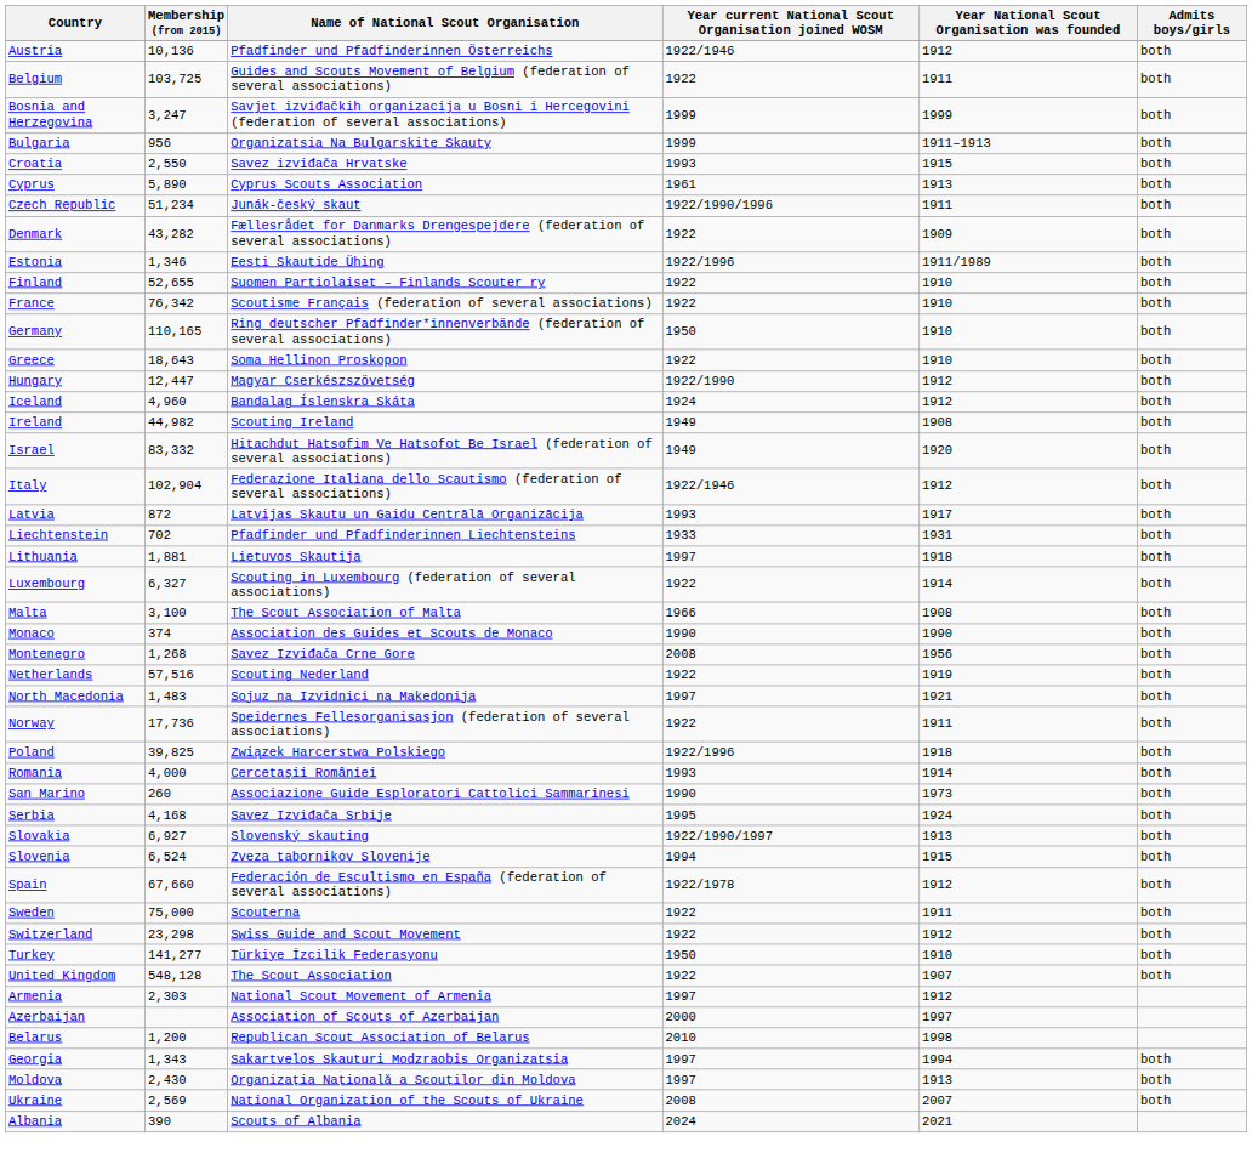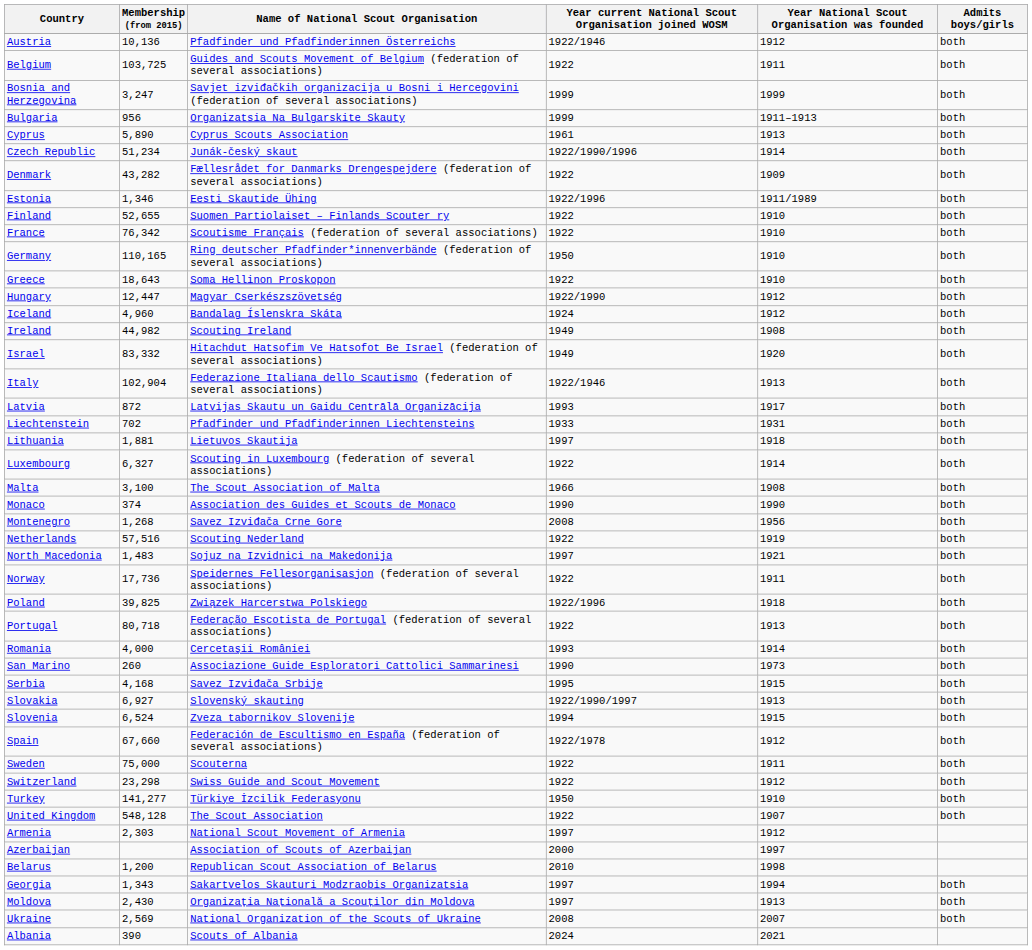 <table class="wikitable sortable" width=100%>
 <tr bgcolor=#ddddff>
 <th>Country</th>
 <th>Membership <br><small>(from 2015)</small> </th>
 <th>Name of National Scout Organisation</th>
 <th>Year current National Scout Organisation joined WOSM </th>
 <th>Year National Scout Organisation was founded </th>
 <th>Admits boys/girls</th>
 </tr>
 <tr>
 </tr>
 <tr>
 <td><a href='#'>Austria</a></td>
 <td>10,136</td>
 <td><a href='#'>Pfadfinder und Pfadfinderinnen Österreichs</a></td>
 <td>1922/1946</td>
 <td>1912</td>
 <td>both</td>
 </tr>
 <tr>
 <td><a href='#'>Belgium</a></td>
 <td>103,725</td>
 <td><a href='#'>Guides and Scouts Movement of Belgium</a> (federation of several associations)</td>
 <td>1922</td>
 <td>1911</td>
 <td>both</td>
 </tr>
 <tr>
 <td><a href='#'>Bosnia and Herzegovina</a></td>
 <td>3,247</td>
 <td><a href='#'>Savjet izviđačkih organizacija u Bosni i Hercegovini</a> (federation of several associations)</td>
 <td>1999</td>
 <td>1999</td>
 <td>both</td>
 </tr>
 <tr>
 <td><a href='#'>Bulgaria</a></td>
 <td>956</td>
 <td><a href='#'>Organizatsia Na Bulgarskite Skauty</a></td>
 <td>1999</td>
 <td>1911–1913</td>
 <td>both</td>
 </tr>
 <tr>
-<td><a href='#'>Croatia</a></td>
-<td>2,550</td>
-<td><a href='#'>Savez izviđača Hrvatske</a></td>
-<td>1993</td>
-<td>1915</td>
-<td>both</td>
-</tr>
-<tr>
 <td><a href='#'>Cyprus</a></td>
 <td>5,890</td>
 <td><a href='#'>Cyprus Scouts Association</a></td>
 <td>1961</td>
 <td>1913</td>
 <td>both</td>
 </tr>
 <tr>
 <td><a href='#'>Czech Republic</a></td>
 <td>51,234</td>
 <td><a href='#'>Junák-český skaut</a></td>
 <td>1922/1990/1996</td>
-<td>1911</td>
+<td>1914</td>
 <td>both</td>
 </tr>
 <tr>
 <td><a href='#'>Denmark</a></td>
 <td>43,282</td>
 <td><a href='#'>Fællesrådet for Danmarks Drengespejdere</a> (federation of several associations)</td>
 <td>1922</td>
 <td>1909</td>
 <td>both</td>
 </tr>
 <tr>
 <td><a href='#'>Estonia</a></td>
 <td>1,346</td>
 <td><a href='#'>Eesti Skautide Ühing</a></td>
 <td>1922/1996</td>
 <td>1911/1989</td>
 <td>both</td>
 </tr>
 <tr>
 <td><a href='#'>Finland</a></td>
 <td>52,655</td>
 <td><a href='#'>Suomen Partiolaiset – Finlands Scouter ry</a></td>
 <td>1922</td>
 <td>1910</td>
 <td>both</td>
 </tr>
 <tr>
 <td><a href='#'>France</a></td>
 <td>76,342</td>
 <td><a href='#'>Scoutisme Français</a> (federation of several associations)</td>
 <td>1922</td>
 <td>1910</td>
 <td>both</td>
 </tr>
 <tr>
 <td><a href='#'>Germany</a></td>
 <td>110,165</td>
 <td><a href='#'>Ring deutscher Pfadfinder*innenverbände</a> (federation of several associations)</td>
 <td>1950</td>
 <td>1910</td>
 <td>both</td>
 </tr>
 <tr>
 <td><a href='#'>Greece</a></td>
 <td>18,643</td>
 <td><a href='#'>Soma Hellinon Proskopon</a></td>
 <td>1922</td>
 <td>1910</td>
 <td>both</td>
 </tr>
 <tr>
 <td><a href='#'>Hungary</a></td>
 <td>12,447</td>
 <td><a href='#'>Magyar Cserkészszövetség</a></td>
 <td>1922/1990</td>
 <td>1912</td>
 <td>both</td>
 </tr>
 <tr>
 <td><a href='#'>Iceland</a></td>
 <td>4,960</td>
 <td><a href='#'>Bandalag Íslenskra Skáta</a></td>
 <td>1924</td>
 <td>1912</td>
 <td>both</td>
 </tr>
 <tr>
 <td><a href='#'>Ireland</a></td>
 <td>44,982</td>
 <td><a href='#'>Scouting Ireland</a></td>
 <td>1949</td>
 <td>1908</td>
 <td>both</td>
 </tr>
 <tr>
 <td><a href='#'>Israel</a></td>
 <td>83,332</td>
 <td><a href='#'>Hitachdut Hatsofim Ve Hatsofot Be Israel</a> (federation of several associations)</td>
 <td>1949</td>
 <td>1920</td>
 <td>both</td>
 </tr>
 <tr>
 <td><a href='#'>Italy</a></td>
 <td>102,904</td>
 <td><a href='#'>Federazione Italiana dello Scautismo</a> (federation of several associations)</td>
 <td>1922/1946</td>
-<td>1912</td>
+<td>1913</td>
 <td>both</td>
 </tr>
 <tr>
 <td><a href='#'>Latvia</a></td>
 <td>872</td>
 <td><a href='#'>Latvijas Skautu un Gaidu Centrālā Organizācija</a></td>
 <td>1993</td>
 <td>1917</td>
 <td>both</td>
 </tr>
 <tr>
 <td><a href='#'>Liechtenstein</a></td>
 <td>702</td>
 <td><a href='#'>Pfadfinder und Pfadfinderinnen Liechtensteins</a></td>
 <td>1933</td>
 <td>1931</td>
 <td>both</td>
 </tr>
 <tr>
 <td><a href='#'>Lithuania</a></td>
 <td>1,881</td>
 <td><a href='#'>Lietuvos Skautija</a></td>
 <td>1997</td>
 <td>1918</td>
 <td>both</td>
 </tr>
 <tr>
 <td><a href='#'>Luxembourg</a></td>
 <td>6,327</td>
 <td><a href='#'>Scouting in Luxembourg</a> (federation of several associations)</td>
 <td>1922</td>
 <td>1914</td>
 <td>both</td>
 </tr>
 <tr>
 <td><a href='#'>Malta</a></td>
 <td>3,100</td>
 <td><a href='#'>The Scout Association of Malta</a></td>
 <td>1966</td>
 <td>1908</td>
 <td>both</td>
 </tr>
 <tr>
 <td><a href='#'>Monaco</a></td>
 <td>374</td>
 <td><a href='#'>Association des Guides et Scouts de Monaco</a></td>
 <td>1990</td>
 <td>1990</td>
 <td>both</td>
 </tr>
 <tr>
 <td><a href='#'>Montenegro</a></td>
 <td>1,268</td>
 <td><a href='#'>Savez Izviđača Crne Gore</a></td>
 <td>2008</td>
 <td>1956</td>
 <td>both</td>
 </tr>
 <tr>
 <td><a href='#'>Netherlands</a></td>
 <td>57,516</td>
 <td><a href='#'>Scouting Nederland</a></td>
 <td>1922</td>
 <td>1919</td>
 <td>both</td>
 </tr>
 <tr>
 <td><a href='#'>North Macedonia</a></td>
 <td>1,483</td>
 <td><a href='#'>Sojuz na Izvidnici na Makedonija</a></td>
 <td>1997</td>
 <td>1921</td>
 <td>both</td>
 </tr>
 <tr>
 <td><a href='#'>Norway</a></td>
 <td>17,736</td>
 <td><a href='#'>Speidernes Fellesorganisasjon</a> (federation of several associations)</td>
 <td>1922</td>
 <td>1911</td>
 <td>both</td>
 </tr>
 <tr>
 <td><a href='#'>Poland</a></td>
 <td>39,825</td>
 <td><a href='#'>Związek Harcerstwa Polskiego</a></td>
 <td>1922/1996</td>
 <td>1918</td>
 <td>both</td>
 </tr>
 <tr>
+<td><a href='#'>Portugal</a></td>
+<td>80,718</td>
+<td><a href='#'>Federação Escotista de Portugal</a> (federation of several associations)</td>
+<td>1922</td>
+<td>1913</td>
+<td>both</td>
+</tr>
+<tr>
 <td><a href='#'>Romania</a></td>
 <td>4,000</td>
 <td><a href='#'>Cercetaşii României</a></td>
 <td>1993</td>
 <td>1914</td>
 <td>both</td>
 </tr>
 <tr>
 <td><a href='#'>San Marino</a></td>
 <td>260</td>
 <td><a href='#'>Associazione Guide Esploratori Cattolici Sammarinesi</a></td>
 <td>1990</td>
 <td>1973</td>
 <td>both</td>
 </tr>
 <tr>
 <td><a href='#'>Serbia</a></td>
 <td>4,168</td>
 <td><a href='#'>Savez Izviđača Srbije</a></td>
 <td>1995</td>
-<td>1924</td>
+<td>1915</td>
 <td>both</td>
 </tr>
 <tr>
 <td><a href='#'>Slovakia</a></td>
 <td>6,927</td>
 <td><a href='#'>Slovenský skauting</a></td>
 <td>1922/1990/1997</td>
 <td>1913</td>
 <td>both</td>
 </tr>
 <tr>
 <td><a href='#'>Slovenia</a></td>
 <td>6,524</td>
 <td><a href='#'>Zveza tabornikov Slovenije</a></td>
 <td>1994</td>
 <td>1915</td>
 <td>both</td>
 </tr>
 <tr>
 <td><a href='#'>Spain</a></td>
 <td>67,660</td>
 <td><a href='#'>Federación de Escultismo en España</a> (federation of several associations)</td>
 <td>1922/1978</td>
 <td>1912</td>
 <td>both</td>
 </tr>
 <tr>
 <td><a href='#'>Sweden</a></td>
 <td>75,000</td>
 <td><a href='#'>Scouterna</a></td>
 <td>1922</td>
 <td>1911</td>
 <td>both</td>
 </tr>
 <tr>
 <td><a href='#'>Switzerland</a></td>
 <td>23,298</td>
 <td><a href='#'>Swiss Guide and Scout Movement</a></td>
 <td>1922</td>
 <td>1912</td>
 <td>both</td>
 </tr>
 <tr>
 <td><a href='#'>Turkey</a></td>
 <td>141,277</td>
 <td><a href='#'>Türkiye İzcilik Federasyonu</a></td>
 <td>1950</td>
 <td>1910</td>
 <td>both</td>
 </tr>
 <tr>
 <td><a href='#'>United Kingdom</a></td>
 <td>548,128</td>
 <td><a href='#'>The Scout Association</a></td>
 <td>1922</td>
 <td>1907</td>
 <td>both</td>
 </tr>
 <tr>
 <td><a href='#'>Armenia</a></td>
 <td>2,303</td>
 <td><a href='#'>National Scout Movement of Armenia</a></td>
 <td>1997</td>
 <td>1912</td>
 <td></td>
 </tr>
 <tr>
 <td><a href='#'>Azerbaijan</a></td>
 <td></td>
 <td><a href='#'>Association of Scouts of Azerbaijan</a></td>
 <td>2000</td>
 <td>1997</td>
 <td></td>
 </tr>
 <tr>
 <td><a href='#'>Belarus</a></td>
 <td>1,200</td>
 <td><a href='#'>Republican Scout Association of Belarus</a></td>
 <td>2010</td>
 <td>1998</td>
 <td></td>
 </tr>
 <tr>
 <td><a href='#'>Georgia</a></td>
 <td>1,343</td>
 <td><a href='#'>Sakartvelos Skauturi Modzraobis Organizatsia</a></td>
 <td>1997</td>
 <td>1994</td>
 <td>both</td>
 </tr>
 <tr>
 <td><a href='#'>Moldova</a></td>
 <td>2,430</td>
 <td><a href='#'>Organizația Națională a Scouților din Moldova</a></td>
 <td>1997</td>
 <td>1913</td>
 <td>both</td>
 </tr>
 <tr>
 <td><a href='#'>Ukraine</a></td>
 <td>2,569</td>
 <td><a href='#'>National Organization of the Scouts of Ukraine</a></td>
 <td>2008</td>
 <td>2007</td>
 <td>both</td>
 </tr>
 <tr>
 <td><a href='#'>Albania</a></td>
 <td>390</td>
 <td><a href='#'>Scouts of Albania</a></td>
 <td>2024</td>
 <td>2021</td>
 </tr>
 </table>
